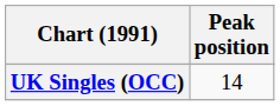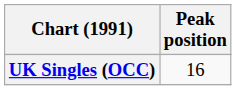 <table class="wikitable sortable plainrowheaders" style="text-align:center;">
 <tr>
 <th scope="col">Chart (1991)</th>
 <th scope="col">Peak<br>position</th>
 </tr>
 <tr>
 </tr>
 <tr>
 <th scope="row"><a href='#'>UK Singles</a> (<a href='#'>OCC</a>)</th>
-<td>14</td>
+<td>16</td>
 </tr>
 <tr>
 </tr>
 </table>
